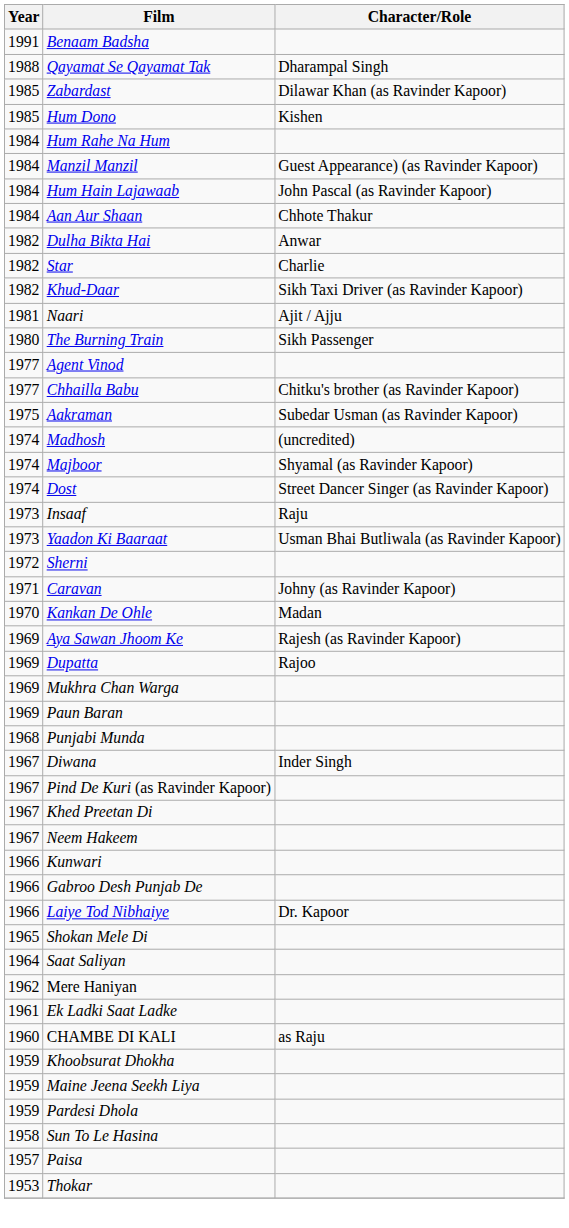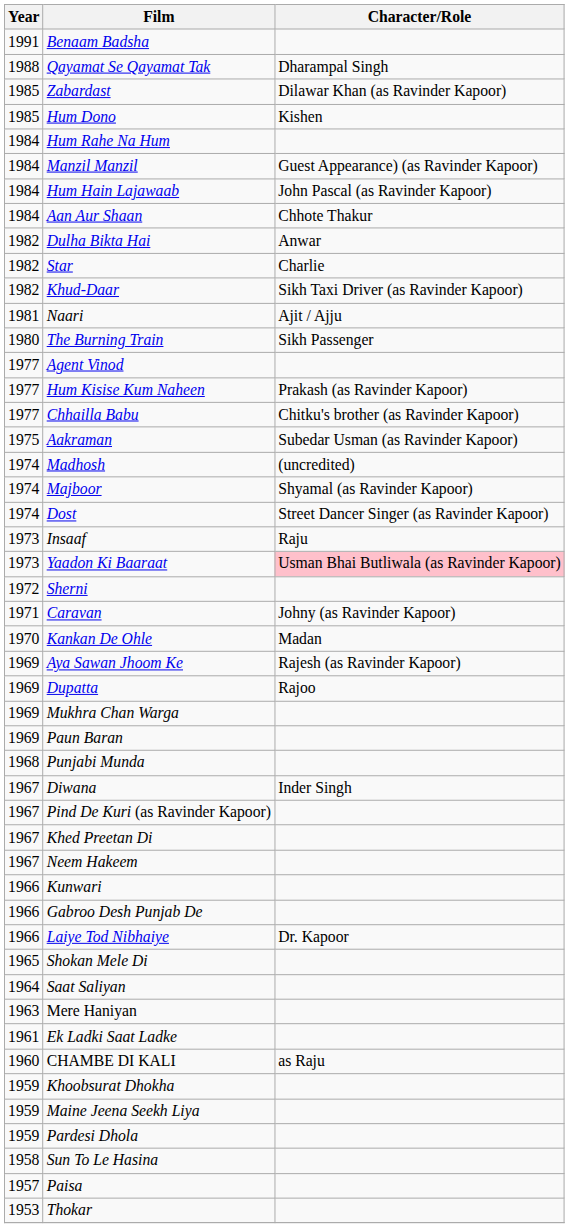 <table class="wikitable sortable">
 <tr>
 <th>Year</th>
 <th>Film</th>
 <th>Character/Role</th>
 </tr>
 <tr>
 <td>1991</td>
 <td><em><a href='#'>Benaam Badsha</a></em></td>
 <td></td>
 </tr>
 <tr>
 <td>1988</td>
 <td><em><a href='#'>Qayamat Se Qayamat Tak</a></em></td>
 <td>Dharampal Singh</td>
 </tr>
 <tr>
 <td>1985</td>
 <td><em><a href='#'>Zabardast</a></em></td>
 <td>Dilawar Khan (as Ravinder Kapoor)</td>
 </tr>
 <tr>
 <td>1985</td>
 <td><a href='#'><em>Hum Dono</em></a></td>
 <td>Kishen</td>
 </tr>
 <tr>
 <td>1984</td>
 <td><em><a href='#'>Hum Rahe Na Hum</a></em></td>
 <td></td>
 </tr>
 <tr>
 <td>1984</td>
 <td><em><a href='#'>Manzil Manzil</a></em></td>
 <td>Guest Appearance) (as Ravinder Kapoor)</td>
 </tr>
 <tr>
 <td>1984</td>
 <td><em><a href='#'>Hum Hain Lajawaab</a></em></td>
 <td>John Pascal (as Ravinder Kapoor)</td>
 </tr>
 <tr>
 <td>1984</td>
 <td><em><a href='#'>Aan Aur Shaan</a></em></td>
 <td>Chhote Thakur</td>
 </tr>
 <tr>
 <td>1982</td>
 <td><em><a href='#'>Dulha Bikta Hai</a></em></td>
 <td>Anwar</td>
 </tr>
 <tr>
 <td>1982</td>
 <td><a href='#'><em>Star</em></a></td>
 <td>Charlie</td>
 </tr>
 <tr>
 <td>1982</td>
 <td><em><a href='#'>Khud-Daar</a></em></td>
 <td>Sikh Taxi Driver (as Ravinder Kapoor)</td>
 </tr>
 <tr>
 <td>1981</td>
 <td><em>Naari</em></td>
 <td>Ajit / Ajju</td>
 </tr>
 <tr>
 <td>1980</td>
 <td><em><a href='#'>The Burning Train</a></em></td>
 <td>Sikh Passenger</td>
 </tr>
 <tr>
 <td>1977</td>
 <td><a href='#'><em>Agent Vinod</em></a></td>
 <td></td>
 </tr>
 <tr>
 <td>1977</td>
+<td><em><a href='#'>Hum Kisise Kum Naheen</a></em></td>
+<td>Prakash (as Ravinder Kapoor)</td>
+</tr>
+<tr>
+<td>1977</td>
 <td><em><a href='#'>Chhailla Babu</a></em></td>
 <td>Chitku's brother (as Ravinder Kapoor)</td>
 </tr>
 <tr>
 <td>1975</td>
 <td><em><a href='#'>Aakraman</a></em></td>
 <td>Subedar Usman (as Ravinder Kapoor)</td>
 </tr>
 <tr>
 <td>1974</td>
 <td><a href='#'><em>Madhosh</em></a></td>
 <td>(uncredited)</td>
 </tr>
 <tr>
 <td>1974</td>
 <td><a href='#'><em>Majboor</em></a></td>
 <td>Shyamal (as Ravinder Kapoor)</td>
 </tr>
 <tr>
 <td>1974</td>
 <td><a href='#'><em>Dost</em></a></td>
 <td>Street Dancer Singer (as Ravinder Kapoor)</td>
 </tr>
 <tr>
 <td>1973</td>
 <td><em>Insaaf</em></td>
 <td>Raju</td>
 </tr>
 <tr>
 <td>1973</td>
 <td><em><a href='#'>Yaadon Ki Baaraat</a></em></td>
-<td>Usman Bhai Butliwala (as Ravinder Kapoor)</td>
+<td style="background: pink;">Usman Bhai Butliwala (as Ravinder Kapoor)</td>
 </tr>
 <tr>
 <td>1972</td>
 <td><a href='#'><em>Sherni</em></a></td>
 <td></td>
 </tr>
 <tr>
 <td>1971</td>
 <td><a href='#'><em>Caravan</em></a></td>
 <td>Johny (as Ravinder Kapoor)</td>
 </tr>
 <tr>
 <td>1970</td>
 <td><em><a href='#'>Kankan De Ohle</a></em></td>
 <td>Madan</td>
 </tr>
 <tr>
 <td>1969</td>
 <td><em><a href='#'>Aya Sawan Jhoom Ke</a></em></td>
 <td>Rajesh (as Ravinder Kapoor)</td>
 </tr>
 <tr>
 <td>1969</td>
 <td><a href='#'><em>Dupatta</em></a></td>
 <td>Rajoo</td>
 </tr>
 <tr>
 <td>1969</td>
 <td><em>Mukhra Chan Warga</em></td>
 <td></td>
 </tr>
 <tr>
 <td>1969</td>
 <td><em>Paun Baran</em></td>
 <td></td>
 </tr>
 <tr>
 <td>1968</td>
 <td><em>Punjabi Munda</em></td>
 <td></td>
 </tr>
 <tr>
 <td>1967</td>
 <td><em>Diwana</em></td>
 <td>Inder Singh</td>
 </tr>
 <tr>
 <td>1967</td>
 <td><em>Pind De Kuri</em> (as Ravinder Kapoor)</td>
 <td></td>
 </tr>
 <tr>
 <td>1967</td>
 <td><em>Khed Preetan Di</em></td>
 <td></td>
 </tr>
 <tr>
 <td>1967</td>
 <td><em>Neem Hakeem</em></td>
 <td></td>
 </tr>
 <tr>
 <td>1966</td>
 <td><em>Kunwari</em></td>
 <td></td>
 </tr>
 <tr>
 <td>1966</td>
 <td><em>Gabroo Desh Punjab De</em></td>
 <td></td>
 </tr>
 <tr>
 <td>1966</td>
 <td><em><a href='#'>Laiye Tod Nibhaiye</a></em></td>
 <td>Dr. Kapoor</td>
 </tr>
 <tr>
 <td>1965</td>
 <td><em>Shokan Mele Di</em></td>
 <td></td>
 </tr>
 <tr>
 <td>1964</td>
 <td><em>Saat Saliyan</em></td>
 <td></td>
 </tr>
 <tr>
-<td>1962</td>
+<td>1963</td>
 <td>Mere Haniyan</td>
 <td></td>
 </tr>
 <tr>
 <td>1961</td>
 <td><em>Ek Ladki Saat Ladke</em></td>
 <td></td>
 </tr>
 <tr>
 <td>1960</td>
 <td>CHAMBE DI KALI</td>
 <td>as Raju</td>
 </tr>
 <tr>
 <td>1959</td>
 <td><em>Khoobsurat Dhokha</em></td>
 <td></td>
 </tr>
 <tr>
 <td>1959</td>
 <td><em>Maine Jeena Seekh Liya</em></td>
 <td></td>
 </tr>
 <tr>
 <td>1959</td>
 <td><em>Pardesi Dhola</em></td>
 <td></td>
 </tr>
 <tr>
 <td>1958</td>
 <td><em>Sun To Le Hasina</em></td>
 <td></td>
 </tr>
 <tr>
 <td>1957</td>
 <td><em>Paisa</em></td>
 <td></td>
 </tr>
 <tr>
 <td>1953</td>
 <td><em>Thokar</em></td>
 <td></td>
 </tr>
 <tr>
 </tr>
 </table>
